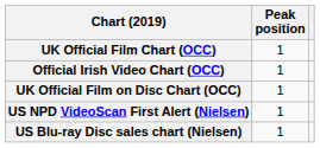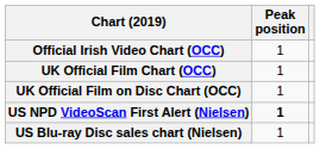 <table class="wikitable plainrowheaders">
 <tr>
 <th>Chart (2019)</th>
 <th>Peak<br>position</th>
 <th></th>
 </tr>
 <tr>
-<th scope="row">UK Official Film Chart (<a href='#'>OCC</a>)</th>
+<th scope="row">Official Irish Video Chart (<a href='#'>OCC</a>)</th>
 <td align="center">1</td>
 <td align="center"></td>
 </tr>
 <tr>
-<th scope="row">Official Irish Video Chart (<a href='#'>OCC</a>)</th>
+<th scope="row">UK Official Film Chart (<a href='#'>OCC</a>)</th>
 <td align="center">1</td>
 <td align="center"></td>
 </tr>
 <tr>
 <th scope="row">UK Official Film on Disc Chart (OCC)</th>
 <td align="center">1</td>
 <td align="center"></td>
 </tr>
 <tr>
 <th scope="row">US NPD <a href='#'>VideoScan</a> First Alert (<a href='#'>Nielsen</a>)</th>
-<td align="center">1</td>
+<td align="center"><strong>1</strong></td>
 <td align="center"></td>
 </tr>
 <tr>
 <th scope="row">US Blu-ray Disc sales chart (Nielsen)</th>
 <td align="center">1</td>
 <td align="center"></td>
 </tr>
 </table>
